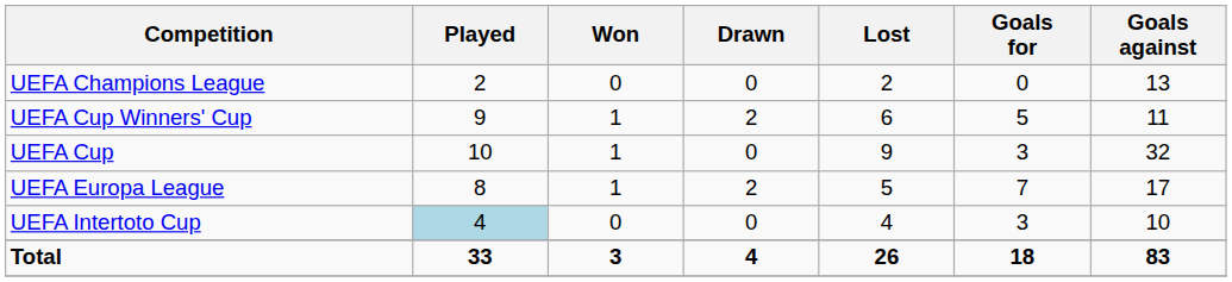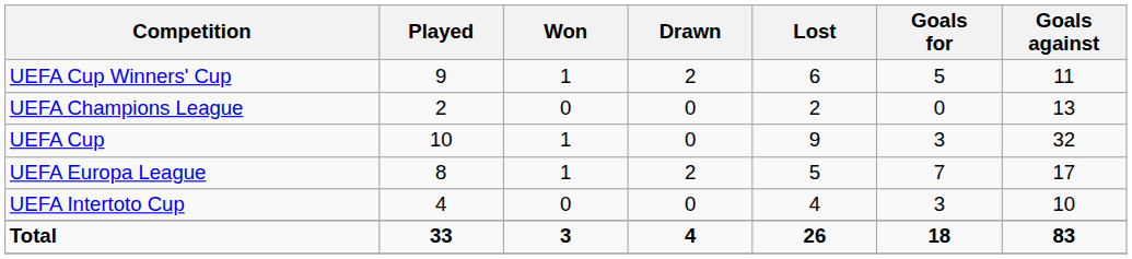 <table class="sortable wikitable" width=70%>
 <tr>
 <th width=30%>Competition</th>
 <th width=10%>Played</th>
 <th width=10%>Won</th>
 <th width=10%>Drawn</th>
 <th width=10%>Lost</th>
 <th width=10%>Goals<br>for</th>
 <th width=10%>Goals<br>against</th>
 </tr>
 <tr>
+<td><a href='#'>UEFA Cup Winners' Cup</a></td>
+<td align=center>9</td>
+<td align=center>1</td>
+<td align=center>2</td>
+<td align=center>6</td>
+<td align=center>5</td>
+<td align=center>11</td>
+</tr>
+<tr>
 <td><a href='#'>UEFA Champions League</a></td>
 <td align=center>2</td>
 <td align=center>0</td>
 <td align=center>0</td>
 <td align=center>2</td>
 <td align=center>0</td>
 <td align=center>13</td>
-</tr>
-<tr>
-<td><a href='#'>UEFA Cup Winners' Cup</a></td>
-<td align=center>9</td>
-<td align=center>1</td>
-<td align=center>2</td>
-<td align=center>6</td>
-<td align=center>5</td>
-<td align=center>11</td>
 </tr>
 <tr>
 <td><a href='#'>UEFA Cup</a></td>
 <td align=center>10</td>
 <td align=center>1</td>
 <td align=center>0</td>
 <td align=center>9</td>
 <td align=center>3</td>
 <td align=center>32</td>
 </tr>
 <tr>
 <td><a href='#'>UEFA Europa League</a></td>
 <td align=center>8</td>
 <td align=center>1</td>
 <td align=center>2</td>
 <td align=center>5</td>
 <td align=center>7</td>
 <td align=center>17</td>
 </tr>
 <tr>
 <td><a href='#'>UEFA Intertoto Cup</a></td>
-<td align=center style="background: lightblue;">4</td>
+<td align=center>4</td>
 <td align=center>0</td>
 <td align=center>0</td>
 <td align=center>4</td>
 <td align=center>3</td>
 <td align=center>10</td>
 </tr>
 <tr>
 </tr>
 <tr class="sortbottom">
 <td><strong>Total</strong></td>
 <td align=center><strong>33</strong></td>
 <td align=center><strong>3</strong></td>
 <td align=center><strong>4</strong></td>
 <td align=center><strong>26</strong></td>
 <td align=center><strong>18</strong></td>
 <td align=center><strong>83</strong></td>
 </tr>
 <tr>
 </tr>
 </table>
